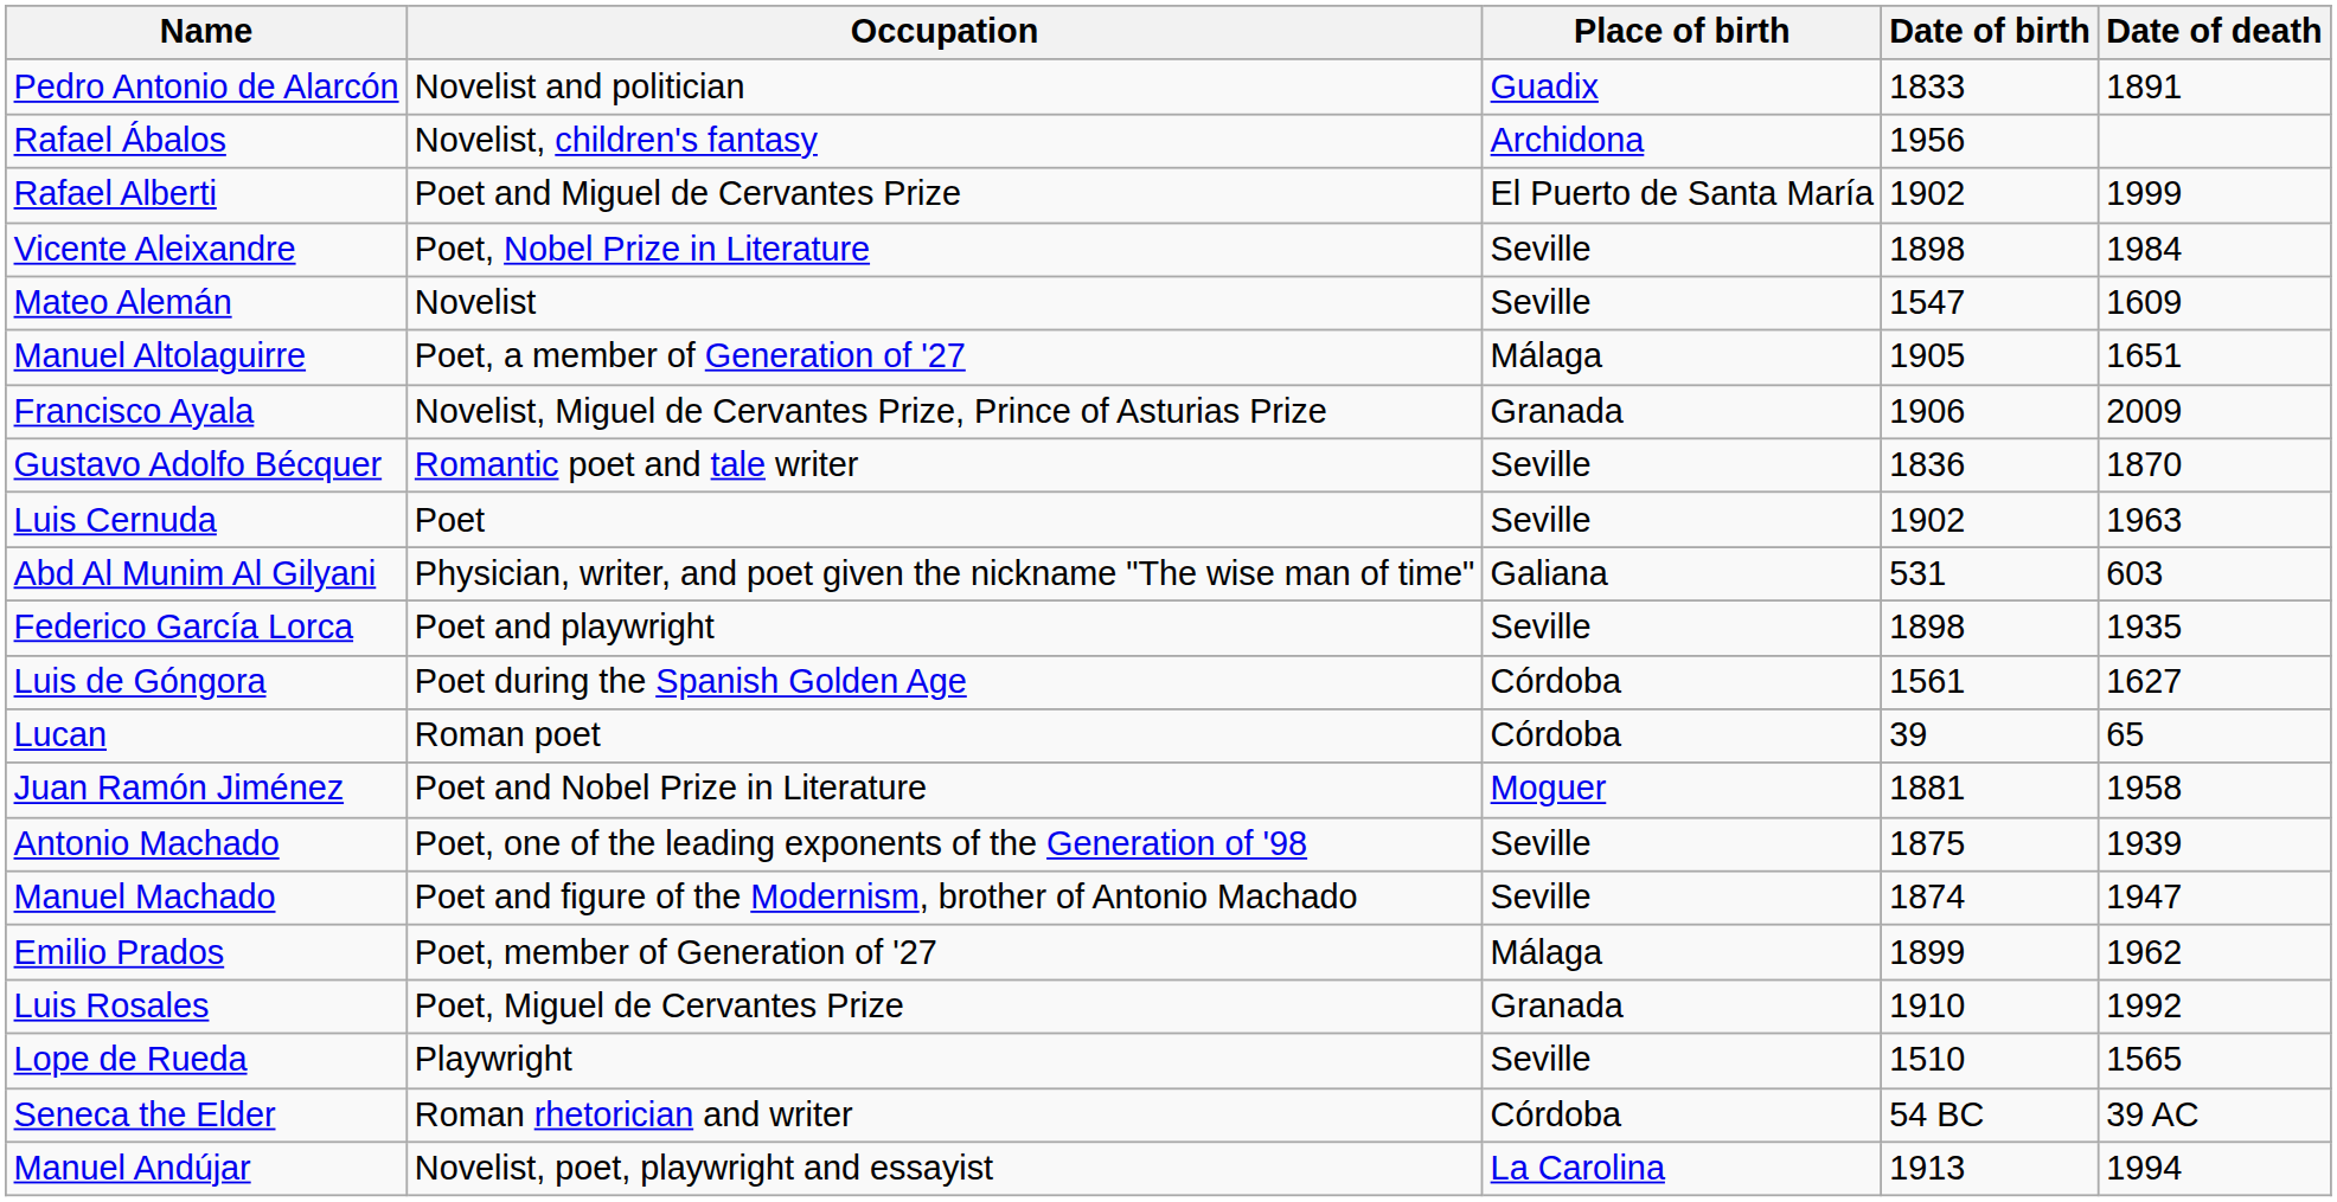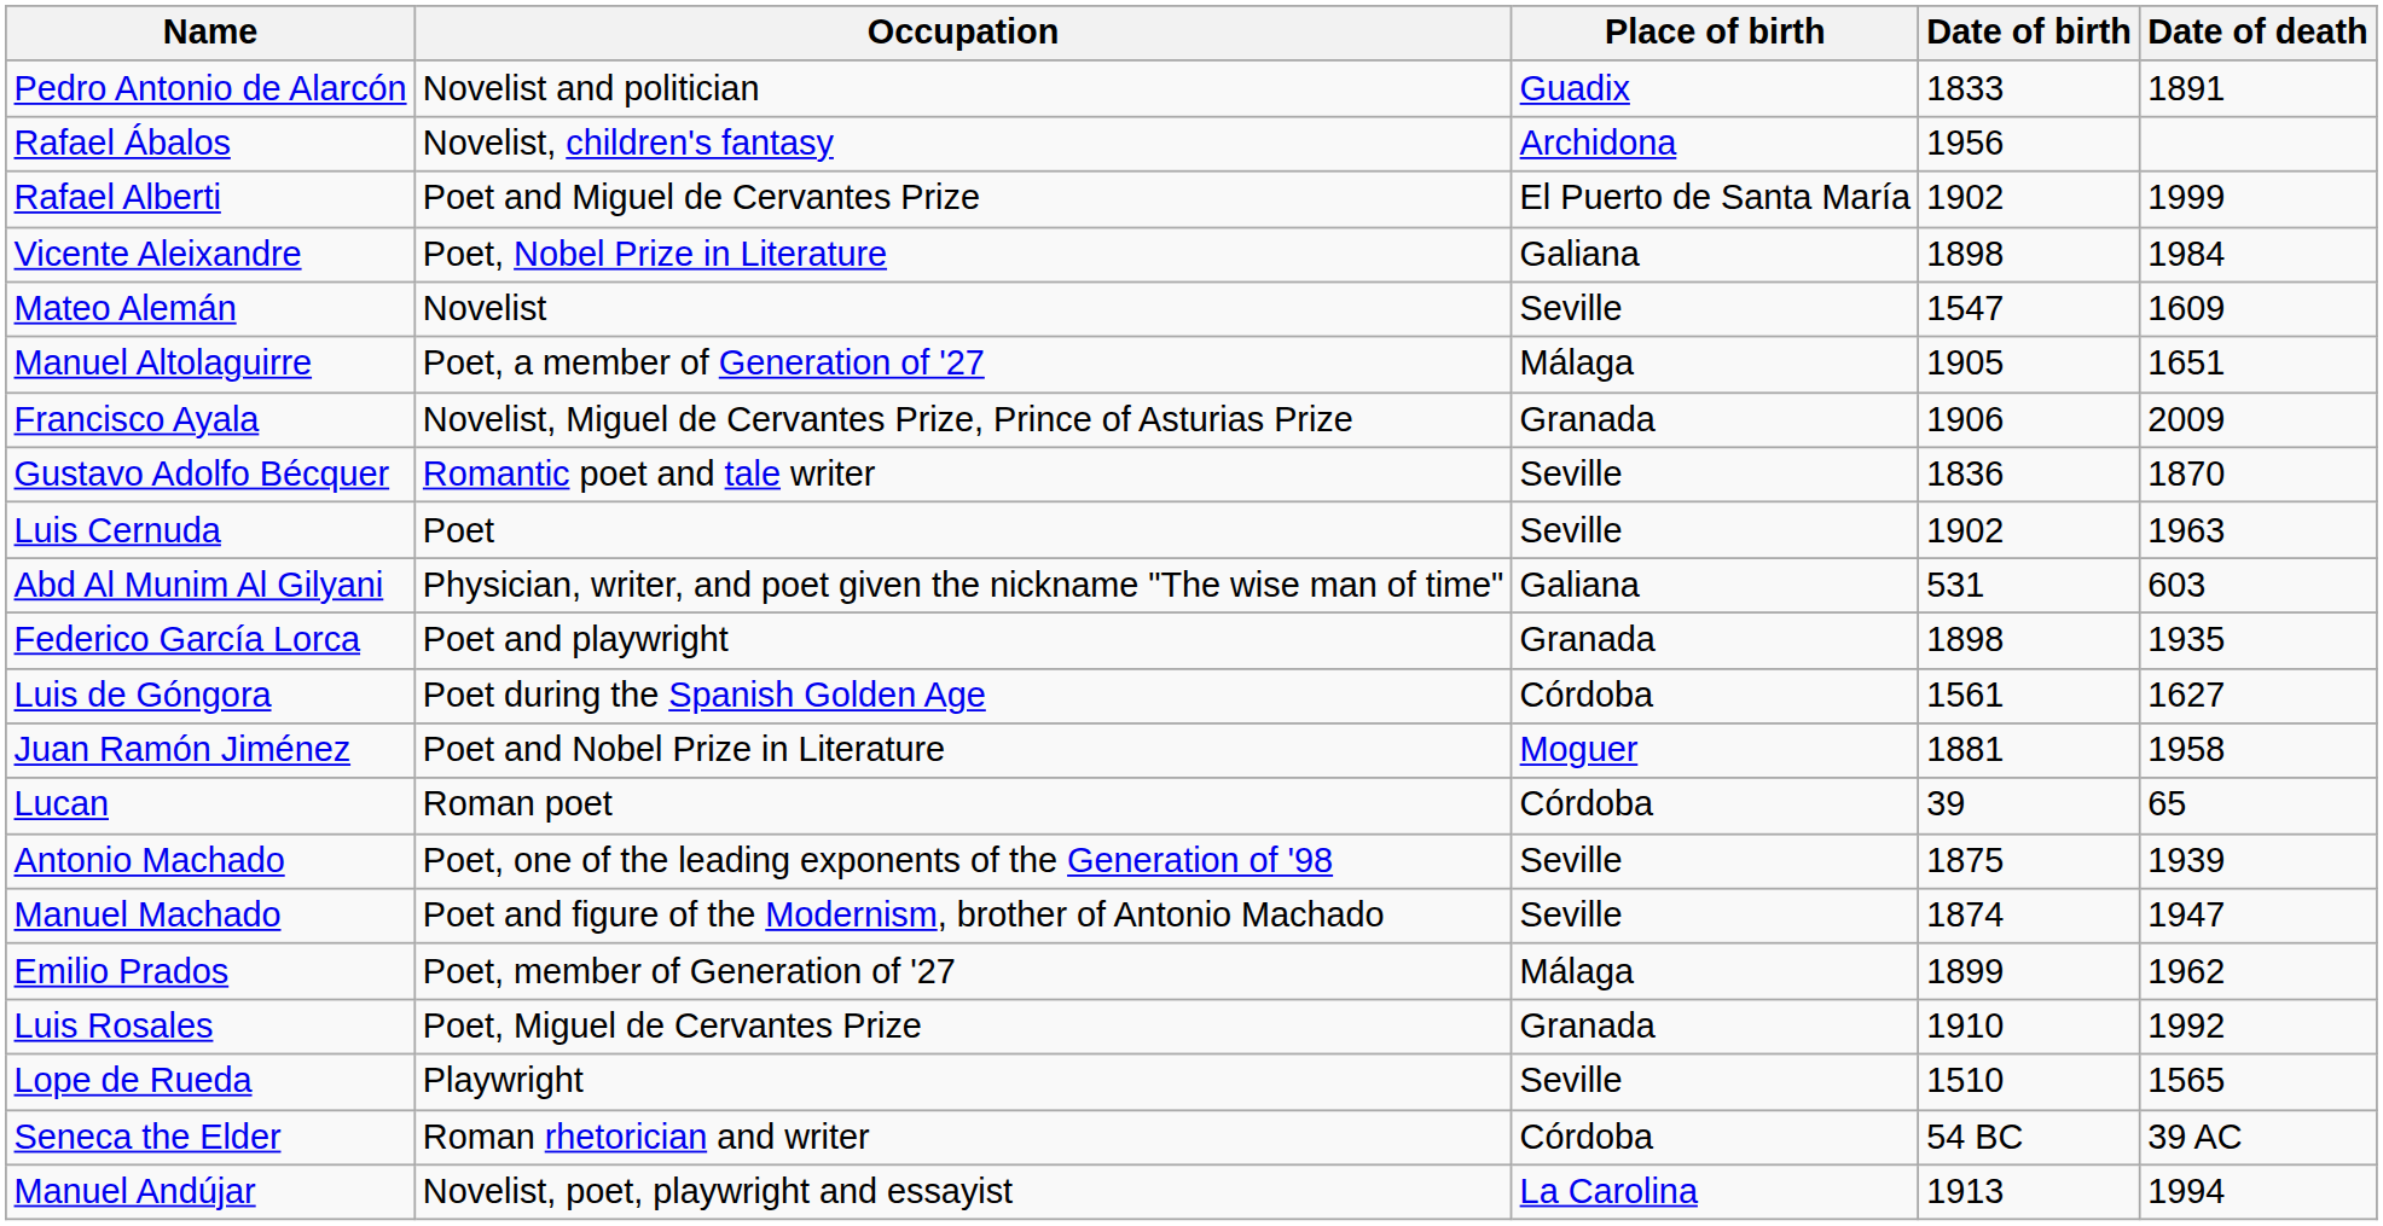 <table class="wikitable">
 <tr>
 <th align=center>Name</th>
 <th align=center>Occupation</th>
 <th align=center nowrap>Place of birth</th>
 <th align=center nowrap>Date of birth</th>
 <th align=center nowrap>Date of death</th>
 </tr>
 <tr>
 <td><a href='#'>Pedro Antonio de Alarcón</a></td>
 <td>Novelist and politician</td>
 <td><a href='#'>Guadix</a></td>
 <td>1833</td>
 <td>1891</td>
 </tr>
 <tr>
 <td><a href='#'>Rafael Ábalos</a></td>
 <td>Novelist, <a href='#'>children's fantasy</a></td>
 <td><a href='#'>Archidona</a></td>
 <td>1956</td>
 <td></td>
 </tr>
 <tr>
 <td><a href='#'>Rafael Alberti</a></td>
 <td>Poet and Miguel de Cervantes Prize</td>
 <td>El Puerto de Santa María</td>
 <td>1902</td>
 <td>1999</td>
 </tr>
 <tr>
 <td><a href='#'>Vicente Aleixandre</a></td>
 <td>Poet, <a href='#'>Nobel Prize in Literature</a></td>
-<td>Seville</td>
+<td>Galiana</td>
 <td>1898</td>
 <td>1984</td>
 </tr>
 <tr>
 <td><a href='#'>Mateo Alemán</a></td>
 <td>Novelist</td>
 <td>Seville</td>
 <td>1547</td>
 <td>1609</td>
 </tr>
 <tr>
 <td><a href='#'>Manuel Altolaguirre</a></td>
 <td>Poet, a member of <a href='#'>Generation of '27</a></td>
 <td>Málaga</td>
 <td>1905</td>
 <td>1651</td>
 </tr>
 <tr>
 <td><a href='#'>Francisco Ayala</a></td>
 <td>Novelist, Miguel de Cervantes Prize, Prince of Asturias Prize</td>
 <td>Granada</td>
 <td>1906</td>
 <td>2009</td>
 </tr>
 <tr>
 <td><a href='#'>Gustavo Adolfo Bécquer</a></td>
 <td><a href='#'>Romantic</a> poet and <a href='#'>tale</a> writer</td>
 <td>Seville</td>
 <td>1836</td>
 <td>1870</td>
 </tr>
 <tr>
 <td><a href='#'>Luis Cernuda</a></td>
 <td>Poet</td>
 <td>Seville</td>
 <td>1902</td>
 <td>1963</td>
 </tr>
 <tr>
 <td><a href='#'>Abd Al Munim Al Gilyani</a></td>
 <td>Physician, writer, and poet given the nickname "The wise man of time"</td>
 <td>Galiana</td>
 <td>531</td>
 <td>603</td>
 </tr>
 <tr>
 <td><a href='#'>Federico García Lorca</a></td>
 <td>Poet and playwright</td>
-<td>Seville</td>
+<td>Granada</td>
 <td>1898</td>
 <td>1935</td>
 </tr>
 <tr>
 <td><a href='#'>Luis de Góngora</a></td>
 <td>Poet during the <a href='#'>Spanish Golden Age</a></td>
 <td>Córdoba</td>
 <td>1561</td>
 <td>1627</td>
 </tr>
 <tr>
+<td><a href='#'>Juan Ramón Jiménez</a></td>
+<td>Poet and Nobel Prize in Literature</td>
+<td><a href='#'>Moguer</a></td>
+<td>1881</td>
+<td>1958</td>
+</tr>
+<tr>
 <td><a href='#'>Lucan</a></td>
 <td>Roman poet</td>
 <td>Córdoba</td>
 <td>39</td>
 <td>65</td>
-</tr>
-<tr>
-<td><a href='#'>Juan Ramón Jiménez</a></td>
-<td>Poet and Nobel Prize in Literature</td>
-<td><a href='#'>Moguer</a></td>
-<td>1881</td>
-<td>1958</td>
 </tr>
 <tr>
 <td><a href='#'>Antonio Machado</a></td>
 <td>Poet, one of the leading exponents of the <a href='#'>Generation of '98</a></td>
 <td>Seville</td>
 <td>1875</td>
 <td>1939</td>
 </tr>
 <tr>
 <td><a href='#'>Manuel Machado</a></td>
 <td>Poet and figure of the <a href='#'>Modernism</a>, brother of Antonio Machado</td>
 <td>Seville</td>
 <td>1874</td>
 <td>1947</td>
 </tr>
 <tr>
 <td><a href='#'>Emilio Prados</a></td>
 <td>Poet, member of Generation of '27</td>
 <td>Málaga</td>
 <td>1899</td>
 <td>1962</td>
 </tr>
 <tr>
 <td><a href='#'>Luis Rosales</a></td>
 <td>Poet, Miguel de Cervantes Prize</td>
 <td>Granada</td>
 <td>1910</td>
 <td>1992</td>
 </tr>
 <tr>
 <td><a href='#'>Lope de Rueda</a></td>
 <td>Playwright</td>
 <td>Seville</td>
 <td>1510</td>
 <td>1565</td>
 </tr>
 <tr>
 <td><a href='#'>Seneca the Elder</a></td>
 <td>Roman <a href='#'>rhetorician</a> and writer</td>
 <td>Córdoba</td>
 <td>54 BC</td>
 <td>39 AC</td>
 </tr>
 <tr>
 <td><a href='#'>Manuel Andújar</a></td>
 <td>Novelist, poet, playwright and essayist</td>
 <td><a href='#'>La Carolina</a></td>
 <td>1913</td>
 <td>1994</td>
 </tr>
 </table>
